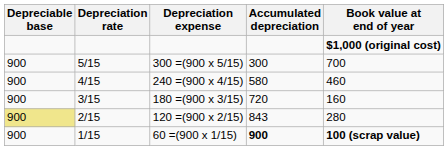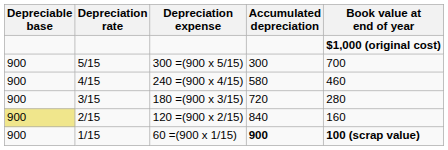 <table class="wikitable">
 <tr>
 <th>Depreciable <br>base</th>
 <th>Depreciation <br>rate</th>
 <th>Depreciation <br>expense</th>
 <th>Accumulated <br>depreciation</th>
 <th>Book value at <br>end of year</th>
 </tr>
 <tr>
 <td></td>
 <td></td>
 <td></td>
 <td></td>
 <td><strong>$1,000 (original cost)</strong></td>
 </tr>
 <tr>
 <td>900</td>
 <td>5/15</td>
 <td>300 =(900 x 5/15)</td>
 <td>300</td>
 <td>700</td>
 </tr>
 <tr>
 <td>900</td>
 <td>4/15</td>
 <td>240 =(900 x 4/15)</td>
 <td>580</td>
 <td>460</td>
 </tr>
 <tr>
 <td>900</td>
 <td>3/15</td>
 <td>180 =(900 x 3/15)</td>
 <td>720</td>
-<td>160</td>
+<td>280</td>
 </tr>
 <tr>
 <td style="background: khaki;">900</td>
 <td>2/15</td>
 <td>120 =(900 x 2/15)</td>
-<td>843</td>
-<td>280</td>
+<td>840</td>
+<td>160</td>
 </tr>
 <tr>
 <td>900</td>
 <td>1/15</td>
 <td>60 =(900 x 1/15)</td>
 <td><strong>900</strong></td>
 <td><strong>100 (scrap value)</strong></td>
 </tr>
 </table>
